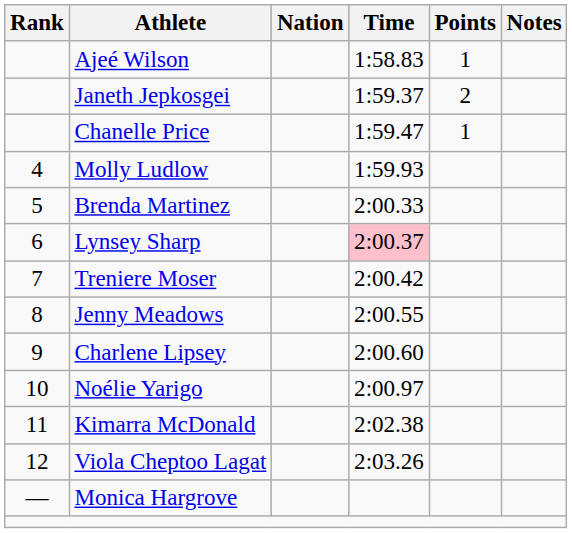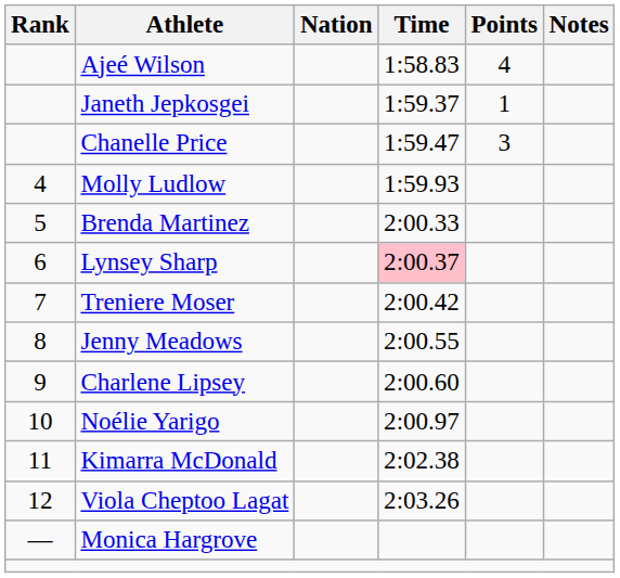 <table class="wikitable mw-datatable sortable" style="text-align:center;">
 <tr>
 <th>Rank</th>
 <th>Athlete</th>
 <th>Nation</th>
 <th>Time</th>
 <th>Points</th>
 <th>Notes</th>
 </tr>
 <tr>
 <td></td>
 <td align=left><a href='#'>Ajeé Wilson</a></td>
 <td align=left></td>
 <td>1:58.83</td>
-<td>1</td>
+<td>4</td>
 <td></td>
 </tr>
 <tr>
 <td></td>
 <td align=left><a href='#'>Janeth Jepkosgei</a></td>
 <td align=left></td>
 <td>1:59.37</td>
-<td>2</td>
+<td>1</td>
 <td></td>
 </tr>
 <tr>
 <td></td>
 <td align=left><a href='#'>Chanelle Price</a></td>
 <td align=left></td>
 <td>1:59.47</td>
-<td>1</td>
+<td>3</td>
 <td></td>
 </tr>
 <tr>
 <td>4</td>
 <td align=left><a href='#'>Molly Ludlow</a></td>
 <td align=left></td>
 <td>1:59.93</td>
 <td></td>
 <td></td>
 </tr>
 <tr>
 <td>5</td>
 <td align=left><a href='#'>Brenda Martinez</a></td>
 <td align=left></td>
 <td>2:00.33</td>
 <td></td>
 <td></td>
 </tr>
 <tr>
 <td>6</td>
 <td align=left><a href='#'>Lynsey Sharp</a></td>
 <td align=left></td>
 <td style="background: pink;">2:00.37</td>
 <td></td>
 <td></td>
 </tr>
 <tr>
 <td>7</td>
 <td align=left><a href='#'>Treniere Moser</a></td>
 <td align=left></td>
 <td>2:00.42</td>
 <td></td>
 <td></td>
 </tr>
 <tr>
 <td>8</td>
 <td align=left><a href='#'>Jenny Meadows</a></td>
 <td align=left></td>
 <td>2:00.55</td>
 <td></td>
 <td></td>
 </tr>
 <tr>
 <td>9</td>
 <td align=left><a href='#'>Charlene Lipsey</a></td>
 <td align=left></td>
 <td>2:00.60</td>
 <td></td>
 <td></td>
 </tr>
 <tr>
 <td>10</td>
 <td align=left><a href='#'>Noélie Yarigo</a></td>
 <td align=left></td>
 <td>2:00.97</td>
 <td></td>
 <td></td>
 </tr>
 <tr>
 <td>11</td>
 <td align=left><a href='#'>Kimarra McDonald</a></td>
 <td align=left></td>
 <td>2:02.38</td>
 <td></td>
 <td></td>
 </tr>
 <tr>
 <td>12</td>
 <td align=left><a href='#'>Viola Cheptoo Lagat</a></td>
 <td align=left></td>
 <td>2:03.26</td>
 <td></td>
 <td></td>
 </tr>
 <tr>
 <td>—</td>
 <td align=left><a href='#'>Monica Hargrove</a></td>
 <td align=left></td>
 <td></td>
 <td></td>
 <td></td>
 </tr>
 <tr class="sortbottom">
 <td colspan=6></td>
 </tr>
 </table>
